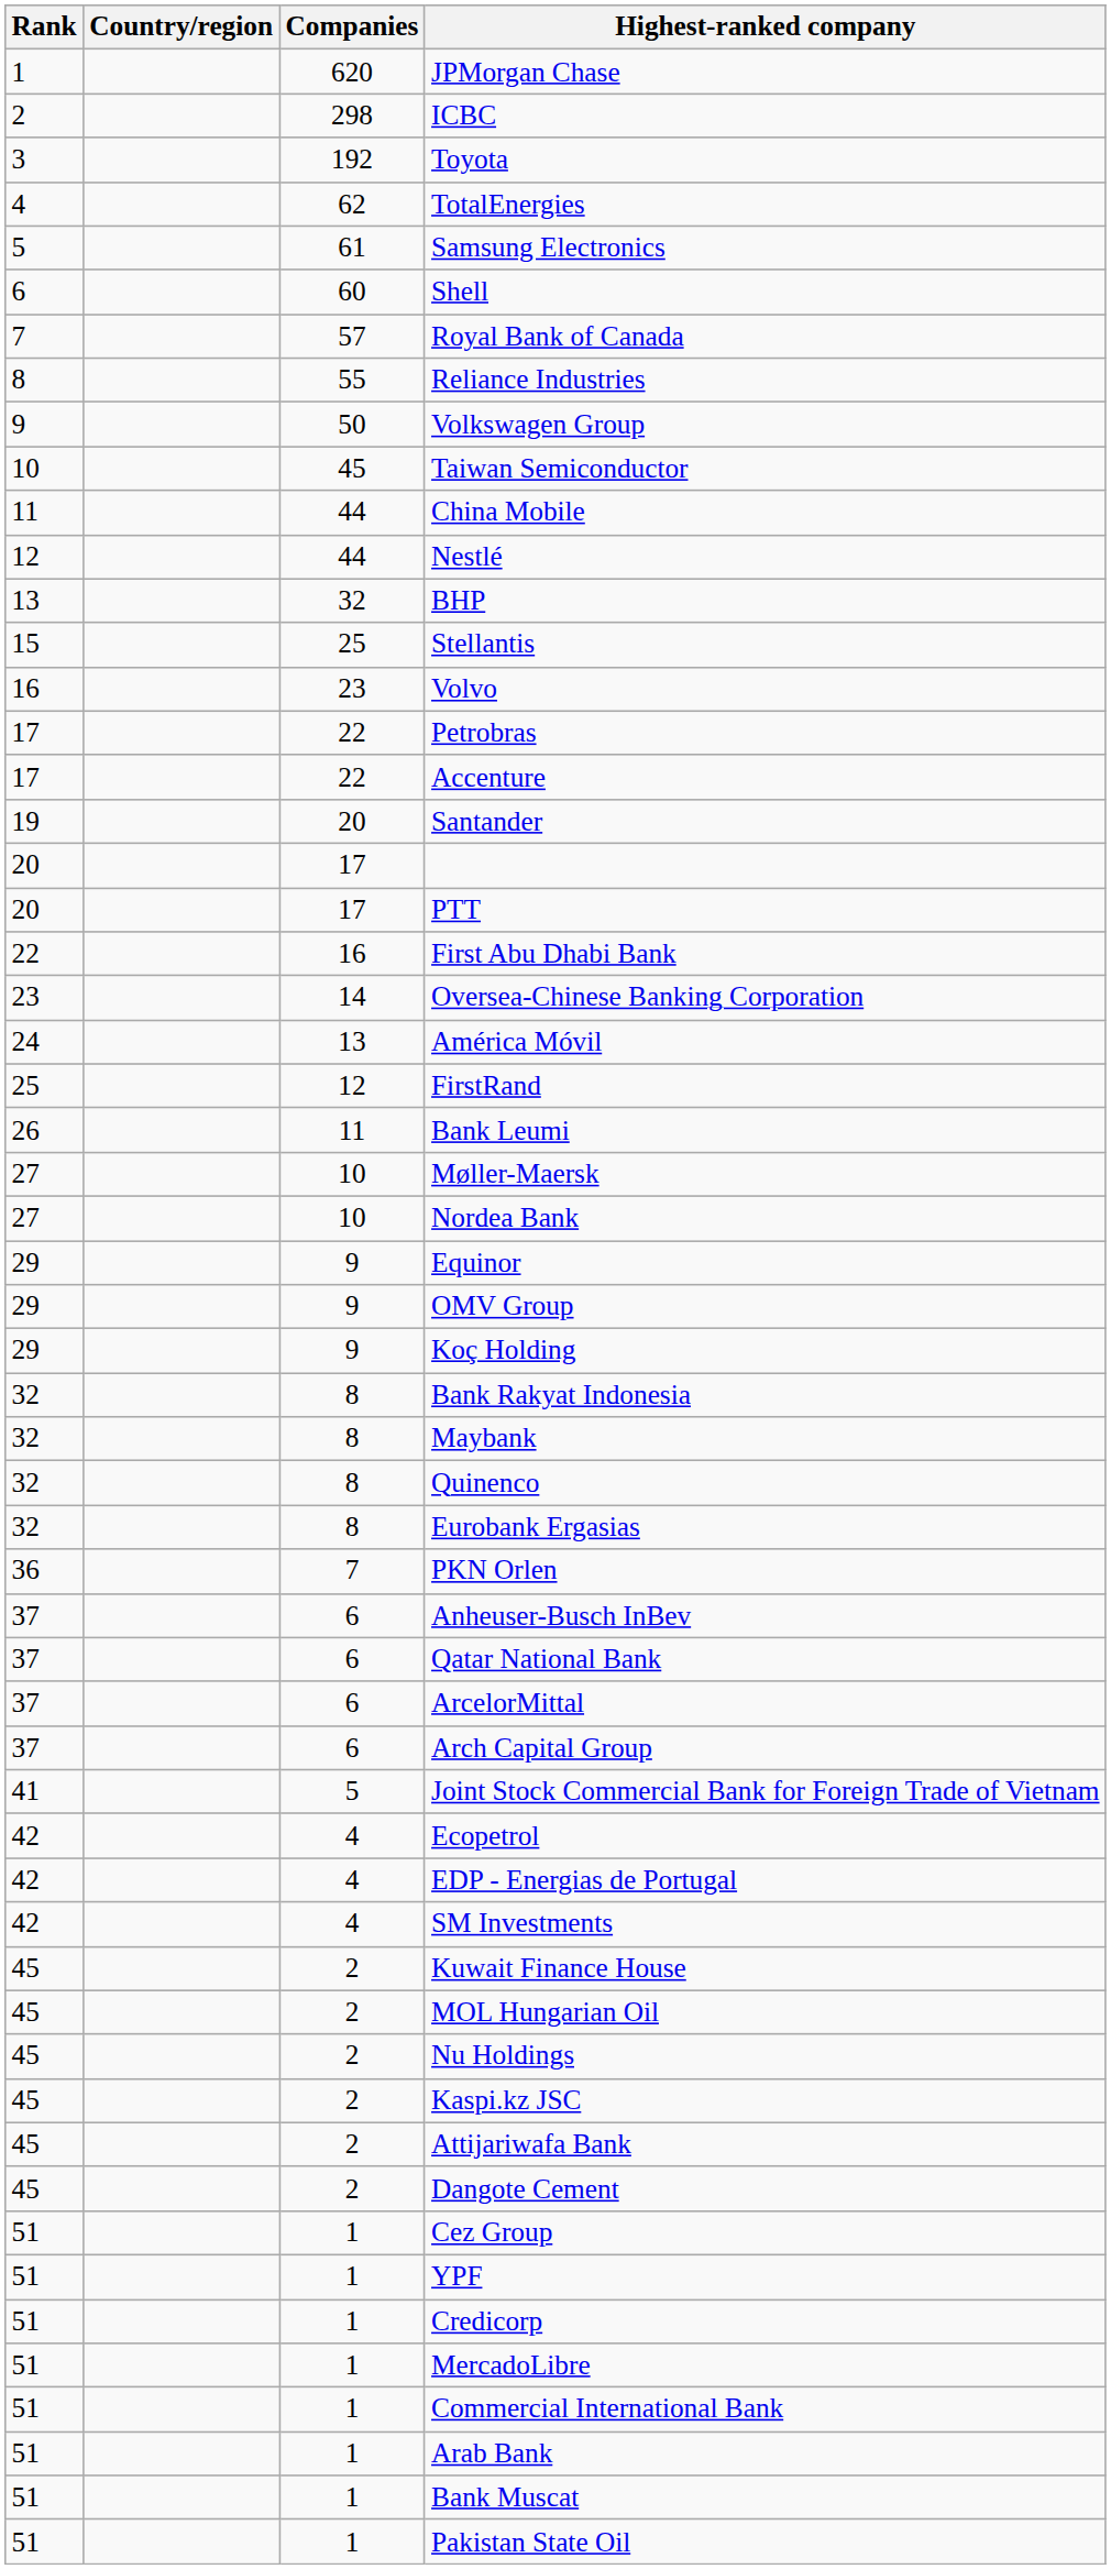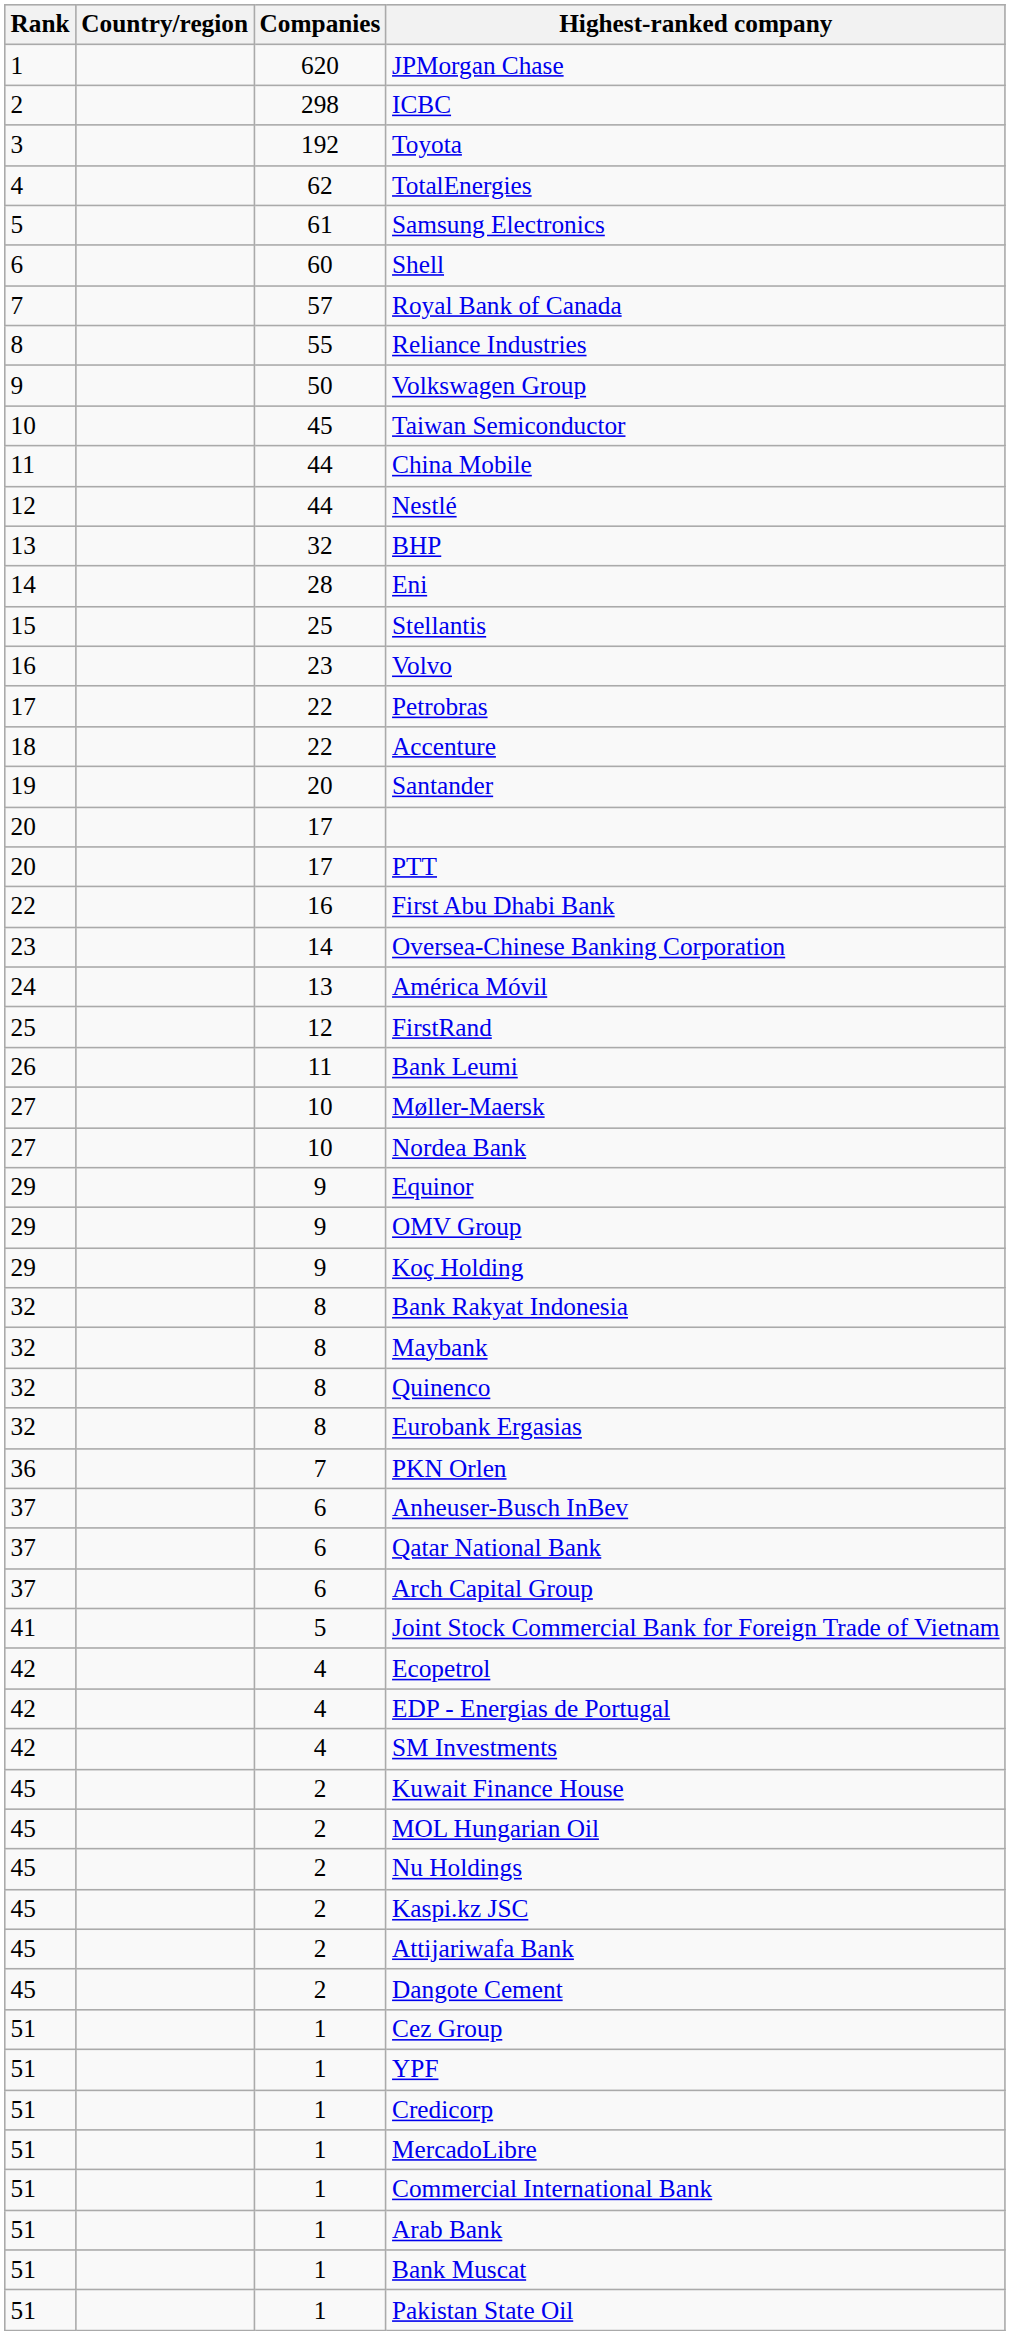 <table class="wikitable sortable">
 <tr style="background-color:#efefef;">
 <th>Rank</th>
 <th>Country/region</th>
 <th>Companies</th>
 <th>Highest-ranked company</th>
 </tr>
 <tr>
 <td>1</td>
 <td><strong></strong></td>
 <td style="text-align:center;">620</td>
 <td><a href='#'>JPMorgan Chase</a></td>
 </tr>
 <tr>
 <td>2</td>
 <td><strong></strong></td>
 <td style="text-align:center;">298</td>
 <td><a href='#'>ICBC</a></td>
 </tr>
 <tr>
 <td>3</td>
 <td><strong></strong></td>
 <td style="text-align:center;">192</td>
 <td><a href='#'>Toyota</a></td>
 </tr>
 <tr>
 <td>4</td>
 <td><strong></strong></td>
 <td style="text-align:center;">62</td>
 <td><a href='#'>TotalEnergies</a></td>
 </tr>
 <tr>
 <td>5</td>
 <td><strong></strong></td>
 <td style="text-align:center;">61</td>
 <td><a href='#'>Samsung Electronics</a></td>
 </tr>
 <tr>
 <td>6</td>
 <td><strong></strong></td>
 <td style="text-align:center;">60</td>
 <td><a href='#'>Shell</a></td>
 </tr>
 <tr>
 <td>7</td>
 <td><strong></strong></td>
 <td style="text-align:center;">57</td>
 <td><a href='#'>Royal Bank of Canada</a></td>
 </tr>
 <tr>
 <td>8</td>
 <td><strong></strong></td>
 <td style="text-align:center;">55</td>
 <td><a href='#'>Reliance Industries</a></td>
 </tr>
 <tr>
 <td>9</td>
 <td><strong></strong></td>
 <td style="text-align:center;">50</td>
 <td><a href='#'>Volkswagen Group</a></td>
 </tr>
 <tr>
 <td>10</td>
 <td><strong></strong></td>
 <td style="text-align:center;">45</td>
 <td><a href='#'>Taiwan Semiconductor</a></td>
 </tr>
 <tr>
 <td>11</td>
 <td><strong></strong></td>
 <td style="text-align:center;">44</td>
 <td><a href='#'>China Mobile</a></td>
 </tr>
 <tr>
 <td>12</td>
 <td><strong></strong></td>
 <td style="text-align:center;">44</td>
 <td><a href='#'>Nestlé</a></td>
 </tr>
 <tr>
 <td>13</td>
 <td><strong></strong></td>
 <td style="text-align:center;">32</td>
 <td><a href='#'>BHP</a></td>
 </tr>
 <tr>
+<td>14</td>
+<td><strong></strong></td>
+<td style="text-align:center;">28</td>
+<td><a href='#'>Eni</a></td>
+</tr>
+<tr>
 <td>15</td>
 <td><strong></strong></td>
 <td style="text-align:center;">25</td>
 <td><a href='#'>Stellantis</a></td>
 </tr>
 <tr>
 <td>16</td>
 <td><strong></strong></td>
 <td style="text-align:center;">23</td>
 <td><a href='#'>Volvo</a></td>
 </tr>
 <tr>
 <td>17</td>
 <td><strong></strong></td>
 <td style="text-align:center;">22</td>
 <td><a href='#'>Petrobras</a></td>
 </tr>
 <tr>
-<td>17</td>
+<td>18</td>
 <td><strong></strong></td>
 <td style="text-align:center;">22</td>
 <td><a href='#'>Accenture</a></td>
 </tr>
 <tr>
 <td>19</td>
 <td><strong></strong></td>
 <td style="text-align:center;">20</td>
 <td><a href='#'>Santander</a></td>
 </tr>
 <tr>
 <td>20</td>
 <td><strong></strong></td>
 <td style="text-align:center;">17</td>
 <td></td>
 </tr>
 <tr>
 <td>20</td>
 <td><strong></strong></td>
 <td style="text-align:center;">17</td>
 <td><a href='#'>PTT</a></td>
 </tr>
 <tr>
 <td>22</td>
 <td><strong></strong></td>
 <td style="text-align:center;">16</td>
 <td><a href='#'>First Abu Dhabi Bank</a></td>
 </tr>
 <tr>
 <td>23</td>
 <td><strong></strong></td>
 <td style="text-align:center;">14</td>
 <td><a href='#'>Oversea-Chinese Banking Corporation</a></td>
 </tr>
 <tr>
 <td>24</td>
 <td><strong></strong></td>
 <td style="text-align:center;">13</td>
 <td><a href='#'>América Móvil</a></td>
 </tr>
 <tr>
 <td>25</td>
 <td><strong></strong></td>
 <td style="text-align:center;">12</td>
 <td><a href='#'>FirstRand</a></td>
 </tr>
 <tr>
 <td>26</td>
 <td><strong></strong></td>
 <td style="text-align:center;">11</td>
 <td><a href='#'>Bank Leumi</a></td>
 </tr>
 <tr>
 <td>27</td>
 <td><strong></strong></td>
 <td style="text-align:center;">10</td>
 <td><a href='#'>Møller-Maersk</a></td>
 </tr>
 <tr>
 <td>27</td>
 <td><strong></strong></td>
 <td style="text-align:center;">10</td>
 <td><a href='#'>Nordea Bank</a></td>
 </tr>
 <tr>
 <td>29</td>
 <td><strong></strong></td>
 <td style="text-align:center;">9</td>
 <td><a href='#'>Equinor</a></td>
 </tr>
 <tr>
 <td>29</td>
 <td><strong></strong></td>
 <td style="text-align:center;">9</td>
 <td><a href='#'>OMV Group</a></td>
 </tr>
 <tr>
 <td>29</td>
 <td><strong></strong></td>
 <td style="text-align:center;">9</td>
 <td><a href='#'>Koç Holding</a></td>
 </tr>
 <tr>
 <td>32</td>
 <td><strong></strong></td>
 <td style="text-align:center;">8</td>
 <td><a href='#'>Bank Rakyat Indonesia</a></td>
 </tr>
 <tr>
 <td>32</td>
 <td><strong></strong></td>
 <td style="text-align:center;">8</td>
 <td><a href='#'>Maybank</a></td>
 </tr>
 <tr>
 <td>32</td>
 <td><strong></strong></td>
 <td style="text-align:center;">8</td>
 <td><a href='#'>Quinenco</a></td>
 </tr>
 <tr>
 <td>32</td>
 <td><strong></strong></td>
 <td style="text-align:center;">8</td>
 <td><a href='#'>Eurobank Ergasias</a></td>
 </tr>
 <tr>
 <td>36</td>
 <td><strong></strong></td>
 <td style="text-align:center;">7</td>
 <td><a href='#'>PKN Orlen</a></td>
 </tr>
 <tr>
 <td>37</td>
 <td><strong></strong></td>
 <td style="text-align:center;">6</td>
 <td><a href='#'>Anheuser-Busch InBev</a></td>
 </tr>
 <tr>
 <td>37</td>
 <td><strong></strong></td>
 <td style="text-align:center;">6</td>
 <td><a href='#'>Qatar National Bank</a></td>
 </tr>
 <tr>
 <td>37</td>
 <td><strong></strong></td>
 <td style="text-align:center;">6</td>
-<td><a href='#'>ArcelorMittal</a></td>
-</tr>
-<tr>
-<td>37</td>
-<td><strong></strong></td>
-<td style="text-align:center;">6</td>
 <td><a href='#'>Arch Capital Group</a></td>
 </tr>
 <tr>
 <td>41</td>
 <td><strong></strong></td>
 <td style="text-align:center;">5</td>
 <td><a href='#'>Joint Stock Commercial Bank for Foreign Trade of Vietnam</a></td>
 </tr>
 <tr>
 <td>42</td>
 <td><strong></strong></td>
 <td style="text-align:center;">4</td>
 <td><a href='#'>Ecopetrol</a></td>
 </tr>
 <tr>
 <td>42</td>
 <td><strong></strong></td>
 <td style="text-align:center;">4</td>
 <td><a href='#'>EDP - Energias de Portugal</a></td>
 </tr>
 <tr>
 <td>42</td>
 <td><strong></strong></td>
 <td style="text-align:center;">4</td>
 <td><a href='#'>SM Investments</a></td>
 </tr>
 <tr>
 <td>45</td>
 <td><strong></strong></td>
 <td style="text-align:center;">2</td>
 <td><a href='#'>Kuwait Finance House</a></td>
 </tr>
 <tr>
 <td>45</td>
 <td><strong></strong></td>
 <td style="text-align:center;">2</td>
 <td><a href='#'>MOL Hungarian Oil</a></td>
 </tr>
 <tr>
 <td>45</td>
 <td><strong></strong></td>
 <td style="text-align:center;">2</td>
 <td><a href='#'>Nu Holdings</a></td>
 </tr>
 <tr>
 <td>45</td>
 <td><strong></strong></td>
 <td style="text-align:center;">2</td>
 <td><a href='#'>Kaspi.kz JSC</a></td>
 </tr>
 <tr>
 <td>45</td>
 <td><strong></strong></td>
 <td style="text-align:center;">2</td>
 <td><a href='#'>Attijariwafa Bank</a></td>
 </tr>
 <tr>
 <td>45</td>
 <td><strong></strong></td>
 <td style="text-align:center;">2</td>
 <td><a href='#'>Dangote Cement</a></td>
 </tr>
 <tr>
 <td>51</td>
 <td><strong></strong></td>
 <td style="text-align:center;">1</td>
 <td><a href='#'>Cez Group</a></td>
 </tr>
 <tr>
 <td>51</td>
 <td><strong></strong></td>
 <td style="text-align:center;">1</td>
 <td><a href='#'>YPF</a></td>
 </tr>
 <tr>
 <td>51</td>
 <td><strong></strong></td>
 <td style="text-align:center;">1</td>
 <td><a href='#'>Credicorp</a></td>
 </tr>
 <tr>
 <td>51</td>
 <td><strong></strong></td>
 <td style="text-align:center;">1</td>
 <td><a href='#'>MercadoLibre</a></td>
 </tr>
 <tr>
 <td>51</td>
 <td><strong></strong></td>
 <td style="text-align:center;">1</td>
 <td><a href='#'>Commercial International Bank</a></td>
 </tr>
 <tr>
 <td>51</td>
 <td><strong></strong></td>
 <td style="text-align:center;">1</td>
 <td><a href='#'>Arab Bank</a></td>
 </tr>
 <tr>
 <td>51</td>
 <td><strong></strong></td>
 <td style="text-align:center;">1</td>
 <td><a href='#'>Bank Muscat</a></td>
 </tr>
 <tr>
 <td>51</td>
 <td><strong></strong></td>
 <td style="text-align:center;">1</td>
 <td><a href='#'>Pakistan State Oil</a></td>
 </tr>
 </table>
